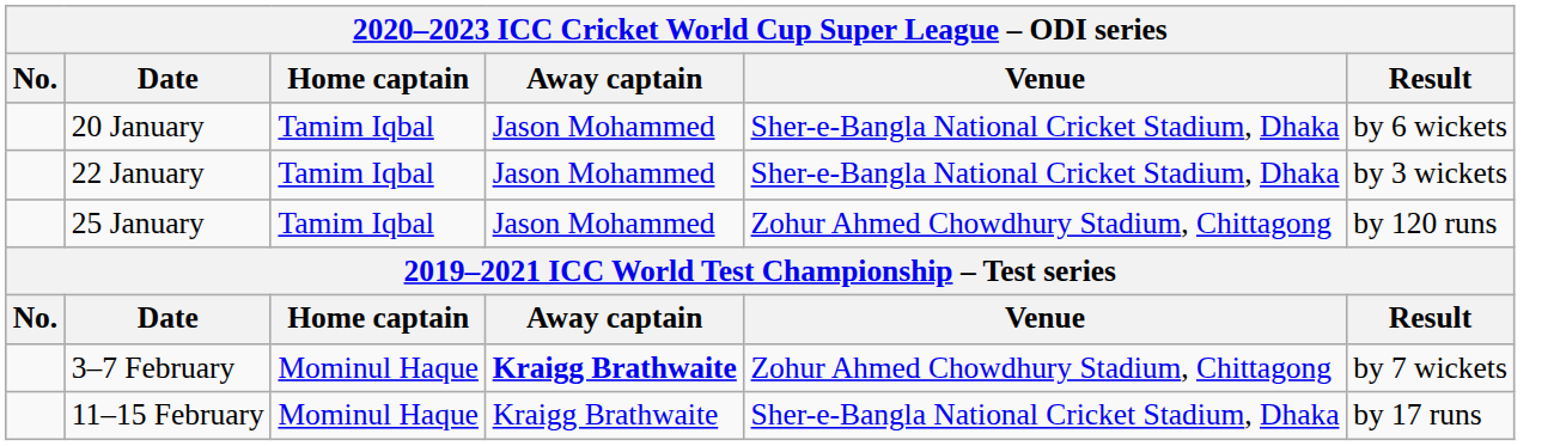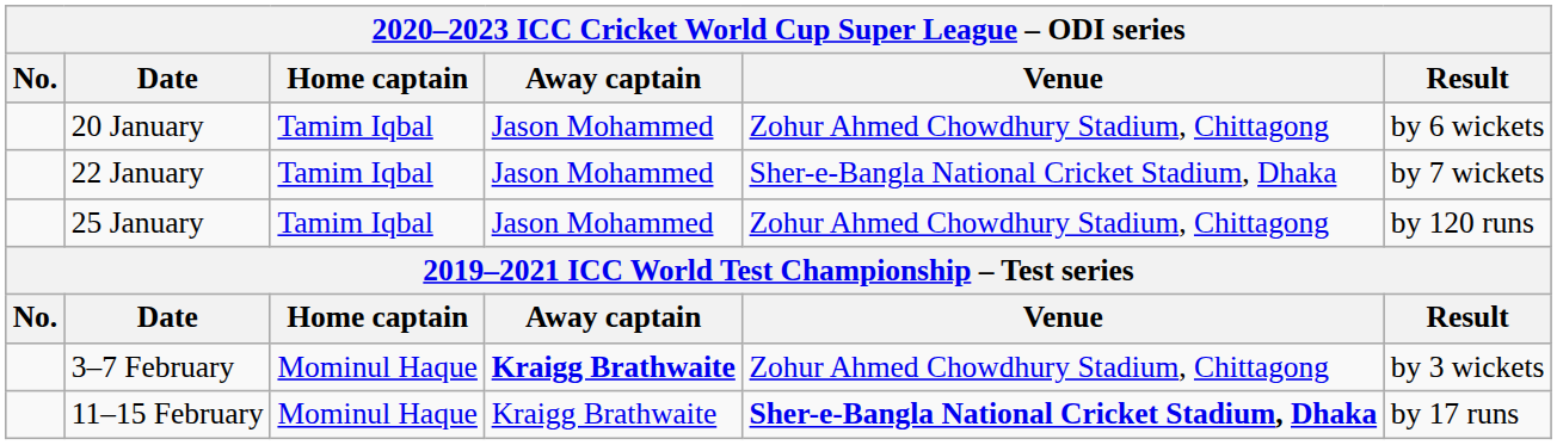 <table class="wikitable">
 <tr>
 <th colspan="9"><a href='#'>2020–2023 ICC Cricket World Cup Super League</a> – ODI series</th>
 </tr>
 <tr>
 <th>No.</th>
 <th>Date</th>
 <th>Home captain</th>
 <th>Away captain</th>
 <th>Venue</th>
 <th>Result</th>
 </tr>
 <tr>
 <td></td>
 <td>20 January</td>
 <td><a href='#'>Tamim Iqbal</a></td>
 <td><a href='#'>Jason Mohammed</a></td>
-<td><a href='#'>Sher-e-Bangla National Cricket Stadium</a>, <a href='#'>Dhaka</a></td>
+<td><a href='#'>Zohur Ahmed Chowdhury Stadium</a>, <a href='#'>Chittagong</a></td>
 <td> by 6 wickets</td>
 </tr>
 <tr>
 <td></td>
 <td>22 January</td>
 <td><a href='#'>Tamim Iqbal</a></td>
 <td><a href='#'>Jason Mohammed</a></td>
 <td><a href='#'>Sher-e-Bangla National Cricket Stadium</a>, <a href='#'>Dhaka</a></td>
-<td> by 3 wickets</td>
+<td> by 7 wickets</td>
 </tr>
 <tr>
 <td></td>
 <td>25 January</td>
 <td><a href='#'>Tamim Iqbal</a></td>
 <td><a href='#'>Jason Mohammed</a></td>
 <td><a href='#'>Zohur Ahmed Chowdhury Stadium</a>, <a href='#'>Chittagong</a></td>
 <td> by 120 runs</td>
 </tr>
 <tr>
 <th colspan="9"><a href='#'>2019–2021 ICC World Test Championship</a> – Test series</th>
 </tr>
 <tr>
 <th>No.</th>
 <th>Date</th>
 <th>Home captain</th>
 <th>Away captain</th>
 <th>Venue</th>
 <th>Result</th>
 </tr>
 <tr>
 <td></td>
 <td>3–7 February</td>
 <td><a href='#'>Mominul Haque</a></td>
 <td><strong><a href='#'>Kraigg Brathwaite</a></strong></td>
 <td><a href='#'>Zohur Ahmed Chowdhury Stadium</a>, <a href='#'>Chittagong</a></td>
-<td> by 7 wickets</td>
+<td> by 3 wickets</td>
 </tr>
 <tr>
 <td></td>
 <td>11–15 February</td>
 <td><a href='#'>Mominul Haque</a></td>
 <td><a href='#'>Kraigg Brathwaite</a></td>
-<td><a href='#'>Sher-e-Bangla National Cricket Stadium</a>, <a href='#'>Dhaka</a></td>
+<td><strong><a href='#'>Sher-e-Bangla National Cricket Stadium</a>, <a href='#'>Dhaka</a></strong></td>
 <td> by 17 runs</td>
 </tr>
 </table>
